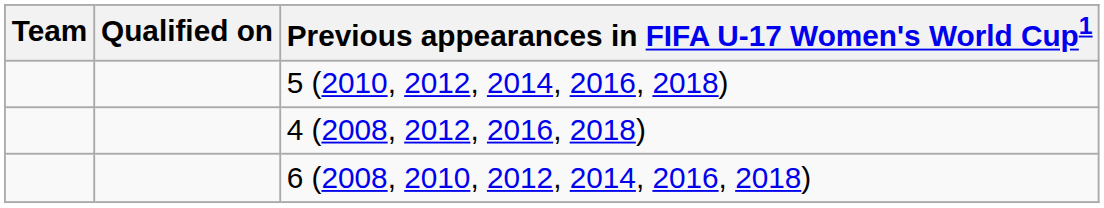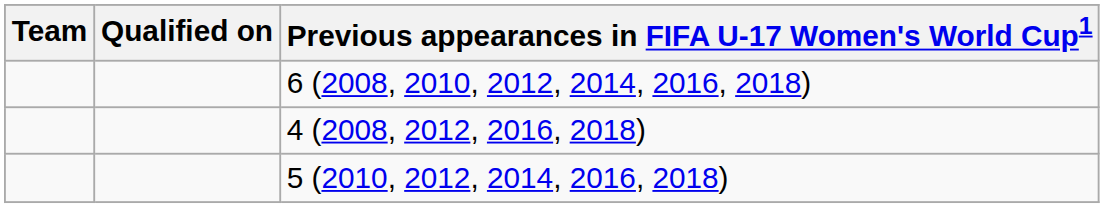 <table class="wikitable sortable">
 <tr>
 <th>Team</th>
 <th>Qualified on</th>
 <th data-sort-type="number">Previous appearances in <a href='#'>FIFA U-17 Women's World Cup</a><sup><strong><a href='#'>1</a></strong></sup></th>
 </tr>
 <tr>
 <td></td>
 <td></td>
-<td>5 (<a href='#'>2010</a>, <a href='#'>2012</a>, <a href='#'>2014</a>, <a href='#'>2016</a>, <a href='#'>2018</a>)</td>
+<td>6 (<a href='#'>2008</a>, <a href='#'>2010</a>, <a href='#'>2012</a>, <a href='#'>2014</a>, <a href='#'>2016</a>, <a href='#'>2018</a>)</td>
 </tr>
 <tr>
 <td></td>
 <td></td>
 <td>4 (<a href='#'>2008</a>, <a href='#'>2012</a>, <a href='#'>2016</a>, <a href='#'>2018</a>)</td>
 </tr>
 <tr>
 <td></td>
 <td></td>
-<td>6 (<a href='#'>2008</a>, <a href='#'>2010</a>, <a href='#'>2012</a>, <a href='#'>2014</a>, <a href='#'>2016</a>, <a href='#'>2018</a>)</td>
+<td>5 (<a href='#'>2010</a>, <a href='#'>2012</a>, <a href='#'>2014</a>, <a href='#'>2016</a>, <a href='#'>2018</a>)</td>
 </tr>
 </table>
